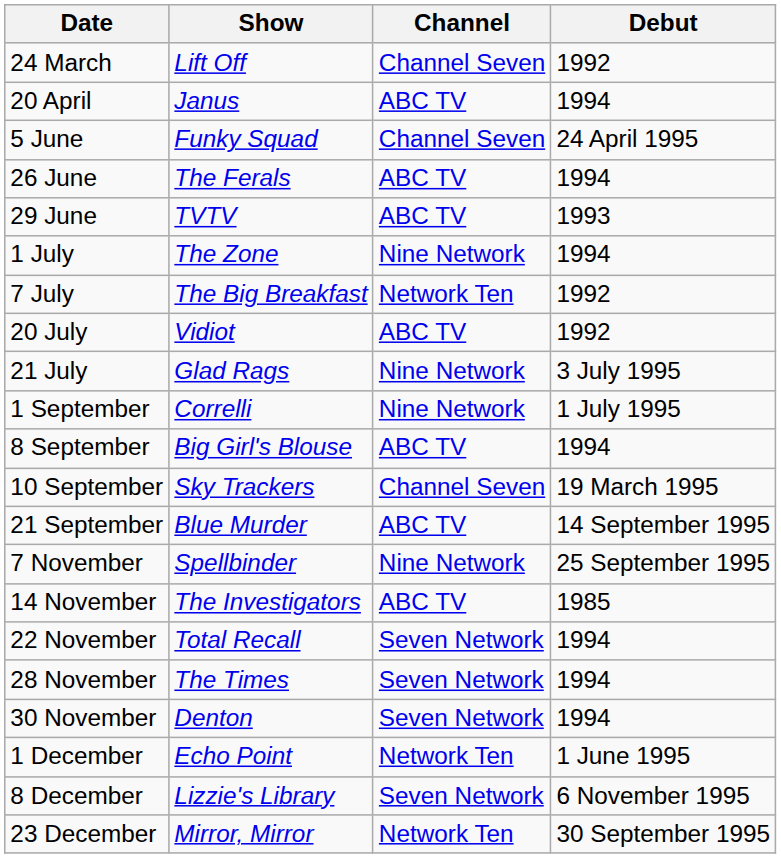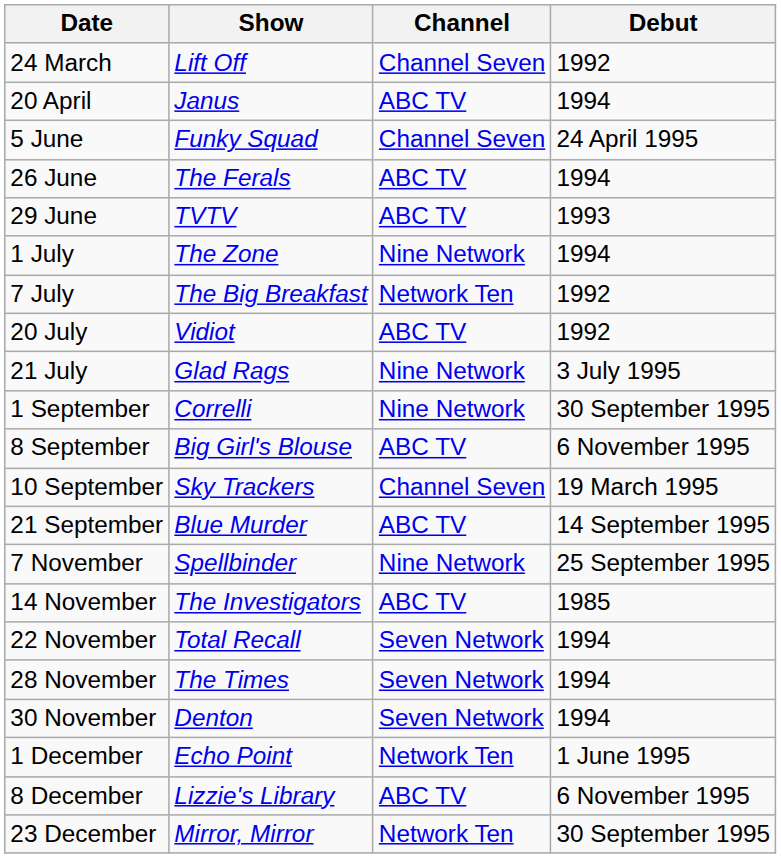 <table class="wikitable">
 <tr>
 <th>Date</th>
 <th>Show</th>
 <th>Channel</th>
 <th>Debut</th>
 </tr>
 <tr>
 <td>24 March</td>
 <td><em><a href='#'>Lift Off</a></em></td>
 <td><a href='#'>Channel Seven</a></td>
 <td>1992</td>
 </tr>
 <tr>
 <td>20 April</td>
 <td><em><a href='#'>Janus</a></em></td>
 <td><a href='#'>ABC TV</a></td>
 <td>1994</td>
 </tr>
 <tr>
 <td>5 June</td>
 <td><em><a href='#'>Funky Squad</a></em></td>
 <td><a href='#'>Channel Seven</a></td>
 <td>24 April 1995</td>
 </tr>
 <tr>
 <td>26 June</td>
 <td><em><a href='#'>The Ferals</a></em></td>
 <td><a href='#'>ABC TV</a></td>
 <td>1994</td>
 </tr>
 <tr>
 <td>29 June</td>
 <td><em><a href='#'>TVTV</a></em></td>
 <td><a href='#'>ABC TV</a></td>
 <td>1993</td>
 </tr>
 <tr>
 <td>1 July</td>
 <td><em><a href='#'>The Zone</a></em></td>
 <td><a href='#'>Nine Network</a></td>
 <td>1994</td>
 </tr>
 <tr>
 <td>7 July</td>
 <td><em><a href='#'>The Big Breakfast</a></em></td>
 <td><a href='#'>Network Ten</a></td>
 <td>1992</td>
 </tr>
 <tr>
 <td>20 July</td>
 <td><em><a href='#'>Vidiot</a></em></td>
 <td><a href='#'>ABC TV</a></td>
 <td>1992</td>
 </tr>
 <tr>
 <td>21 July</td>
 <td><em><a href='#'>Glad Rags</a></em></td>
 <td><a href='#'>Nine Network</a></td>
 <td>3 July 1995</td>
 </tr>
 <tr>
 <td>1 September</td>
 <td><em><a href='#'>Correlli</a></em></td>
 <td><a href='#'>Nine Network</a></td>
-<td>1 July 1995</td>
+<td>30 September 1995</td>
 </tr>
 <tr>
 <td>8 September</td>
 <td><em><a href='#'>Big Girl's Blouse</a></em></td>
 <td><a href='#'>ABC TV</a></td>
-<td>1994</td>
+<td>6 November 1995</td>
 </tr>
 <tr>
 <td>10 September</td>
 <td><em><a href='#'>Sky Trackers</a></em></td>
 <td><a href='#'>Channel Seven</a></td>
 <td>19 March 1995</td>
 </tr>
 <tr>
 <td>21 September</td>
 <td><em><a href='#'>Blue Murder</a></em></td>
 <td><a href='#'>ABC TV</a></td>
 <td>14 September 1995</td>
 </tr>
 <tr>
 <td>7 November</td>
 <td><em><a href='#'>Spellbinder</a></em></td>
 <td><a href='#'>Nine Network</a></td>
 <td>25 September 1995</td>
 </tr>
 <tr>
 <td>14 November</td>
 <td><em><a href='#'>The Investigators</a></em></td>
 <td><a href='#'>ABC TV</a></td>
 <td>1985</td>
 </tr>
 <tr>
 <td>22 November</td>
 <td><em><a href='#'>Total Recall</a></em></td>
 <td><a href='#'>Seven Network</a></td>
 <td>1994</td>
 </tr>
 <tr>
 <td>28 November</td>
 <td><em><a href='#'>The Times</a></em></td>
 <td><a href='#'>Seven Network</a></td>
 <td>1994</td>
 </tr>
 <tr>
 <td>30 November</td>
 <td><em><a href='#'>Denton</a></em></td>
 <td><a href='#'>Seven Network</a></td>
 <td>1994</td>
 </tr>
 <tr>
 <td>1 December</td>
 <td><em><a href='#'>Echo Point</a></em></td>
 <td><a href='#'>Network Ten</a></td>
 <td>1 June 1995</td>
 </tr>
 <tr>
 <td>8 December</td>
 <td><em><a href='#'>Lizzie's Library</a></em></td>
-<td><a href='#'>Seven Network</a></td>
+<td><a href='#'>ABC TV</a></td>
 <td>6 November 1995</td>
 </tr>
 <tr>
 <td>23 December</td>
 <td><em><a href='#'>Mirror, Mirror</a></em></td>
 <td><a href='#'>Network Ten</a></td>
 <td>30 September 1995</td>
 </tr>
 </table>
